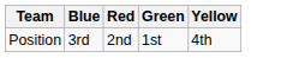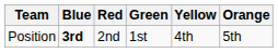 <table class="wikitable">
 <tr>
 <th>Team</th>
 <th>Blue</th>
 <th>Red</th>
 <th>Green</th>
 <th>Yellow</th>
+<th>Orange</th>
 </tr>
 <tr>
 <td>Position</td>
-<td>3rd</td>
+<td><strong>3rd</strong></td>
 <td>2nd</td>
 <td>1st</td>
 <td>4th</td>
+<td>5th</td>
 </tr>
 </table>
